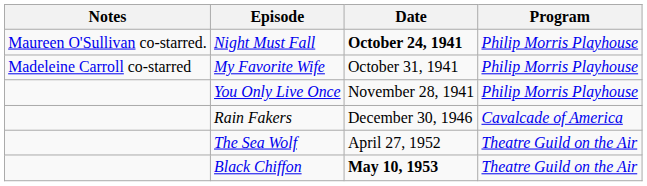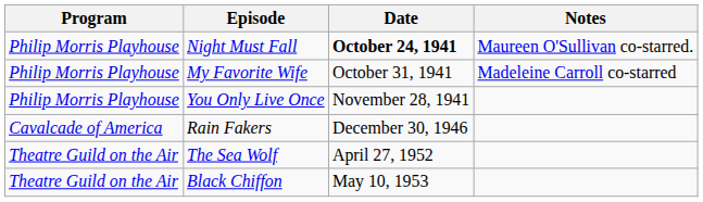 <table class="wikitable">
 <tr>
-<th>Notes</th>
+<th>Program</th>
 <th>Episode</th>
 <th>Date</th>
-<th>Program</th>
+<th>Notes</th>
 </tr>
 <tr>
-<td><a href='#'>Maureen O'Sullivan</a> co-starred.</td>
+<td><em><a href='#'>Philip Morris Playhouse</a></em></td>
 <td><em><a href='#'>Night Must Fall</a></em></td>
 <td><strong>October 24, 1941</strong></td>
-<td><em><a href='#'>Philip Morris Playhouse</a></em></td>
+<td><a href='#'>Maureen O'Sullivan</a> co-starred.</td>
 </tr>
 <tr>
-<td><a href='#'>Madeleine Carroll</a> co-starred</td>
+<td><em><a href='#'>Philip Morris Playhouse</a></em></td>
 <td><em><a href='#'>My Favorite Wife</a></em></td>
 <td>October 31, 1941</td>
-<td><em><a href='#'>Philip Morris Playhouse</a></em></td>
+<td><a href='#'>Madeleine Carroll</a> co-starred</td>
 </tr>
 <tr>
-<td></td>
+<td><em><a href='#'>Philip Morris Playhouse</a></em></td>
 <td><em><a href='#'>You Only Live Once</a></em></td>
 <td>November 28, 1941</td>
-<td><em><a href='#'>Philip Morris Playhouse</a></em></td>
+<td></td>
 </tr>
 <tr>
-<td></td>
+<td><em><a href='#'>Cavalcade of America</a></em></td>
 <td><em>Rain Fakers</em></td>
 <td>December 30, 1946</td>
-<td><em><a href='#'>Cavalcade of America</a></em></td>
+<td></td>
 </tr>
 <tr>
-<td></td>
+<td><em><a href='#'>Theatre Guild on the Air</a></em></td>
 <td><em><a href='#'>The Sea Wolf</a></em></td>
 <td>April 27, 1952</td>
-<td><em><a href='#'>Theatre Guild on the Air</a></em></td>
+<td></td>
 </tr>
 <tr>
+<td><em><a href='#'>Theatre Guild on the Air</a></em></td>
+<td><em><a href='#'>Black Chiffon</a></em></td>
+<td>May 10, 1953</td>
 <td></td>
-<td><em><a href='#'>Black Chiffon</a></em></td>
-<td><strong>May 10, 1953</strong></td>
-<td><em><a href='#'>Theatre Guild on the Air</a></em></td>
 </tr>
 </table>
